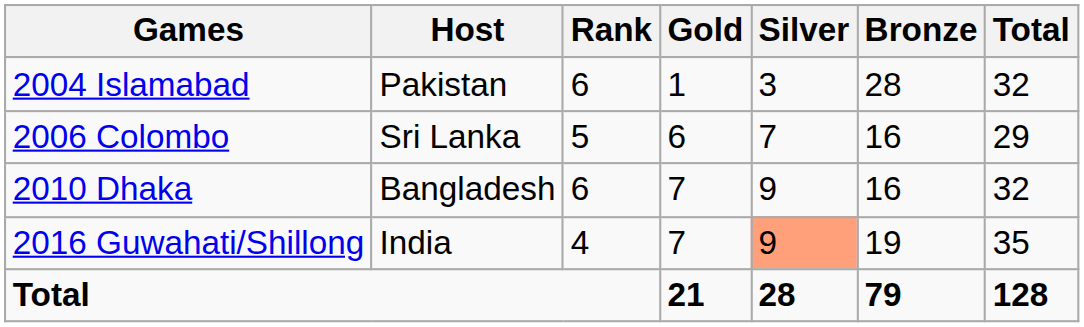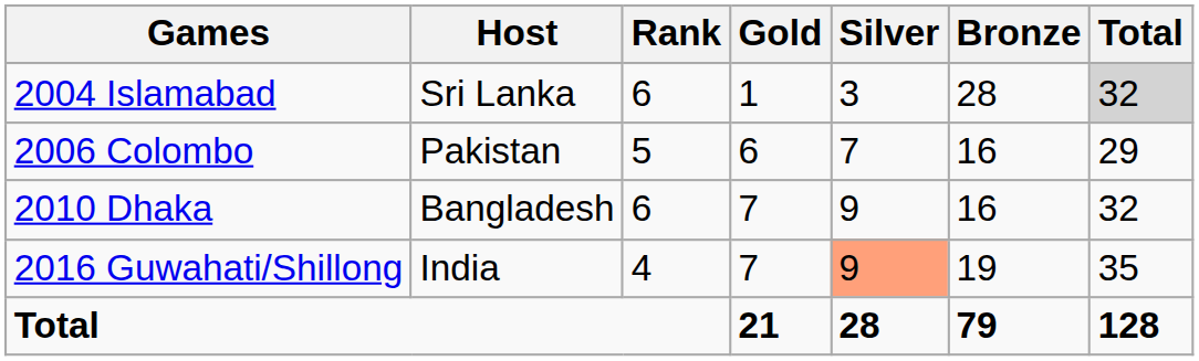 <table class="wikitable">
 <tr>
 <th>Games</th>
 <th>Host</th>
 <th>Rank</th>
 <th> Gold</th>
 <th> Silver</th>
 <th> Bronze</th>
 <th>Total</th>
 </tr>
 <tr>
 <td><a href='#'>2004 Islamabad</a></td>
-<td> Pakistan</td>
+<td> Sri Lanka</td>
 <td>6</td>
 <td>1</td>
 <td>3</td>
 <td>28</td>
-<td>32</td>
+<td style="background: lightgrey;">32</td>
 </tr>
 <tr>
 <td><a href='#'>2006 Colombo</a></td>
-<td> Sri Lanka</td>
+<td> Pakistan</td>
 <td>5</td>
 <td>6</td>
 <td>7</td>
 <td>16</td>
 <td>29</td>
 </tr>
 <tr>
 <td><a href='#'>2010 Dhaka</a></td>
 <td> Bangladesh</td>
 <td>6</td>
 <td>7</td>
 <td>9</td>
 <td>16</td>
 <td>32</td>
 </tr>
 <tr>
 <td><a href='#'>2016 Guwahati/Shillong</a></td>
 <td> India</td>
 <td>4</td>
 <td>7</td>
 <td style="background: lightsalmon;">9</td>
 <td>19</td>
 <td>35</td>
 </tr>
 <tr>
 <td colspan="3"><strong>Total</strong></td>
 <td><strong>21</strong></td>
 <td><strong>28</strong></td>
 <td><strong>79</strong></td>
 <td><strong>128</strong></td>
 </tr>
 </table>
